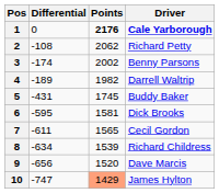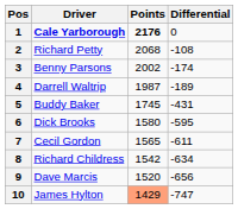 <table class="wikitable">
 <tr>
 <th>Pos</th>
+<th>Driver</th>
+<th>Points</th>
 <th>Differential</th>
-<th>Points</th>
-<th>Driver</th>
 </tr>
 <tr>
 <th>1 </th>
+<td><strong><a href='#'>Cale Yarborough</a></strong></td>
+<td style="text-align:center;"><strong>2176</strong></td>
 <td>0</td>
-<td style="text-align:center;"><strong>2176</strong></td>
-<td><strong><a href='#'>Cale Yarborough</a></strong></td>
 </tr>
 <tr>
 <th>2 </th>
+<td><a href='#'>Richard Petty</a></td>
+<td style="text-align:center;">2068</td>
 <td>-108</td>
-<td style="text-align:center;">2062</td>
-<td><a href='#'>Richard Petty</a></td>
 </tr>
 <tr>
 <th>3 </th>
+<td><a href='#'>Benny Parsons</a></td>
+<td style="text-align:center;">2002</td>
 <td>-174</td>
-<td style="text-align:center;">2002</td>
-<td><a href='#'>Benny Parsons</a></td>
 </tr>
 <tr>
 <th>4 </th>
+<td><a href='#'>Darrell Waltrip</a></td>
+<td style="text-align:center;">1987</td>
 <td>-189</td>
-<td style="text-align:center;">1982</td>
-<td><a href='#'>Darrell Waltrip</a></td>
 </tr>
 <tr>
 <th>5 </th>
+<td><a href='#'>Buddy Baker</a></td>
+<td style="text-align:center;">1745</td>
 <td>-431</td>
-<td style="text-align:center;">1745</td>
-<td><a href='#'>Buddy Baker</a></td>
 </tr>
 <tr>
 <th>6 </th>
+<td><a href='#'>Dick Brooks</a></td>
+<td style="text-align:center;">1580</td>
 <td>-595</td>
-<td style="text-align:center;">1581</td>
-<td><a href='#'>Dick Brooks</a></td>
 </tr>
 <tr>
 <th>7 </th>
+<td><a href='#'>Cecil Gordon</a></td>
+<td style="text-align:center;">1565</td>
 <td>-611</td>
-<td style="text-align:center;">1565</td>
-<td><a href='#'>Cecil Gordon</a></td>
 </tr>
 <tr>
 <th>8 </th>
+<td><a href='#'>Richard Childress</a></td>
+<td style="text-align:center;">1542</td>
 <td>-634</td>
-<td style="text-align:center;">1539</td>
-<td><a href='#'>Richard Childress</a></td>
 </tr>
 <tr>
 <th>9 </th>
+<td><a href='#'>Dave Marcis</a></td>
+<td style="text-align:center;">1520</td>
 <td>-656</td>
-<td style="text-align:center;">1520</td>
-<td><a href='#'>Dave Marcis</a></td>
 </tr>
 <tr>
 <th>10 </th>
+<td><a href='#'>James Hylton</a></td>
+<td style="background: lightsalmon; text-align:center;">1429</td>
 <td>-747</td>
-<td style="background: lightsalmon; text-align:center;">1429</td>
-<td><a href='#'>James Hylton</a></td>
 </tr>
 </table>
